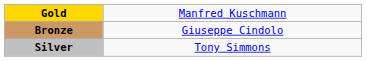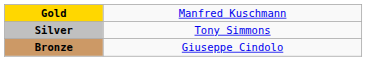 <table class="wikitable" style="text-align:center; " width="35%">
 <tr>
 <td bgcolor="gold"><strong>Gold</strong></td>
 <td><a href='#'>Manfred Kuschmann</a><br>  <small><em></em></small></td>
 </tr>
 <tr>
+<td bgcolor="silver"><strong>Silver</strong></td>
+<td><a href='#'>Tony Simmons</a><br>  <small><em></em></small></td>
+</tr>
+<tr>
 <td bgcolor="CC9966"><strong>Bronze</strong></td>
 <td><a href='#'>Giuseppe Cindolo</a><br>  <small><em></em></small></td>
 </tr>
-<tr>
-<td bgcolor="silver"><strong>Silver</strong></td>
-<td><a href='#'>Tony Simmons</a><br>  <small><em></em></small></td>
-</tr>
 </table>
